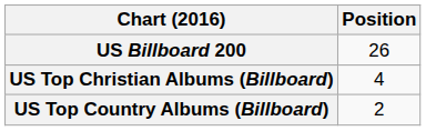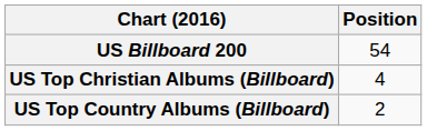 <table class="wikitable sortable plainrowheaders" style="text-align:center">
 <tr>
 <th scope="col">Chart (2016)</th>
 <th scope="col">Position</th>
 </tr>
 <tr>
 <th scope="row">US <em>Billboard</em> 200</th>
-<td>26</td>
+<td>54</td>
 </tr>
 <tr>
 <th scope="row">US Top Christian Albums (<em>Billboard</em>)</th>
 <td>4</td>
 </tr>
 <tr>
 <th scope="row">US Top Country Albums (<em>Billboard</em>)</th>
 <td>2</td>
 </tr>
 </table>
